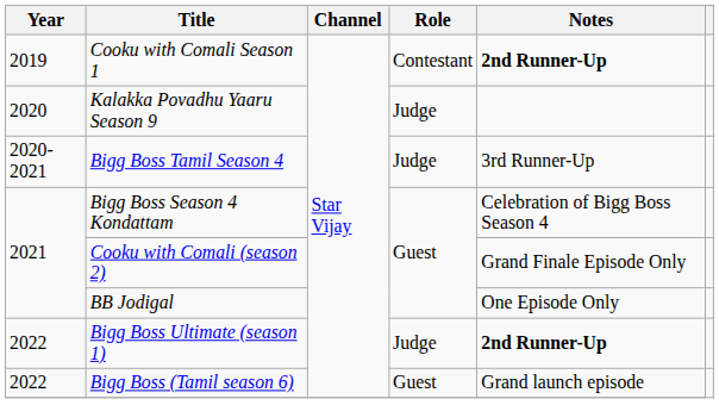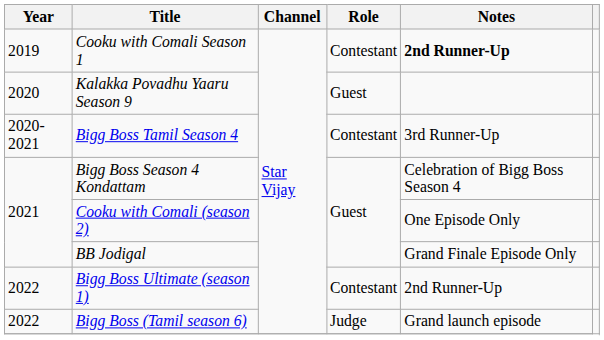 <table class="wikitable sortable">
 <tr>
 <th>Year</th>
 <th>Title</th>
 <th>Channel</th>
 <th>Role</th>
 <th>Notes</th>
 <th scope="col" class="unsortable"></th>
 </tr>
 <tr>
 <td>2019</td>
 <td><em>Cooku with Comali Season 1</em></td>
 <td rowspan="8"><a href='#'>Star Vijay</a></td>
 <td>Contestant</td>
 <td><strong>2nd Runner-Up</strong></td>
 <td style="text-align:center;"></td>
 </tr>
 <tr>
 <td>2020</td>
 <td><em>Kalakka Povadhu Yaaru Season 9</em></td>
-<td>Judge</td>
+<td>Guest</td>
 <td></td>
 <td style="text-align:center;"></td>
 </tr>
 <tr>
 <td>2020-2021</td>
 <td><em><a href='#'>Bigg Boss Tamil Season 4</a></em></td>
-<td>Judge</td>
+<td>Contestant</td>
 <td>3rd Runner-Up</td>
 <td style="text-align:center;"></td>
 </tr>
 <tr>
 <td rowspan="3">2021</td>
 <td><em>Bigg Boss Season 4 Kondattam</em></td>
 <td rowspan="3">Guest</td>
 <td>Celebration of Bigg Boss Season 4</td>
 <td></td>
 </tr>
 <tr>
 <td><em><a href='#'>Cooku with Comali (season 2)</a></em></td>
-<td>Grand Finale Episode Only</td>
+<td>One Episode Only</td>
 <td></td>
 </tr>
 <tr>
 <td><em>BB Jodigal</em></td>
-<td>One Episode Only</td>
+<td>Grand Finale Episode Only</td>
 <td></td>
 </tr>
 <tr>
 <td>2022</td>
 <td><em><a href='#'>Bigg Boss Ultimate (season 1)</a></em></td>
-<td>Judge</td>
-<td><strong>2nd Runner-Up</strong></td>
+<td>Contestant</td>
+<td>2nd Runner-Up</td>
 <td></td>
 </tr>
 <tr>
 <td>2022</td>
 <td><em><a href='#'>Bigg Boss (Tamil season 6)</a></em></td>
-<td>Guest</td>
+<td>Judge</td>
 <td>Grand launch episode</td>
 </tr>
 <tr>
 </tr>
 </table>
